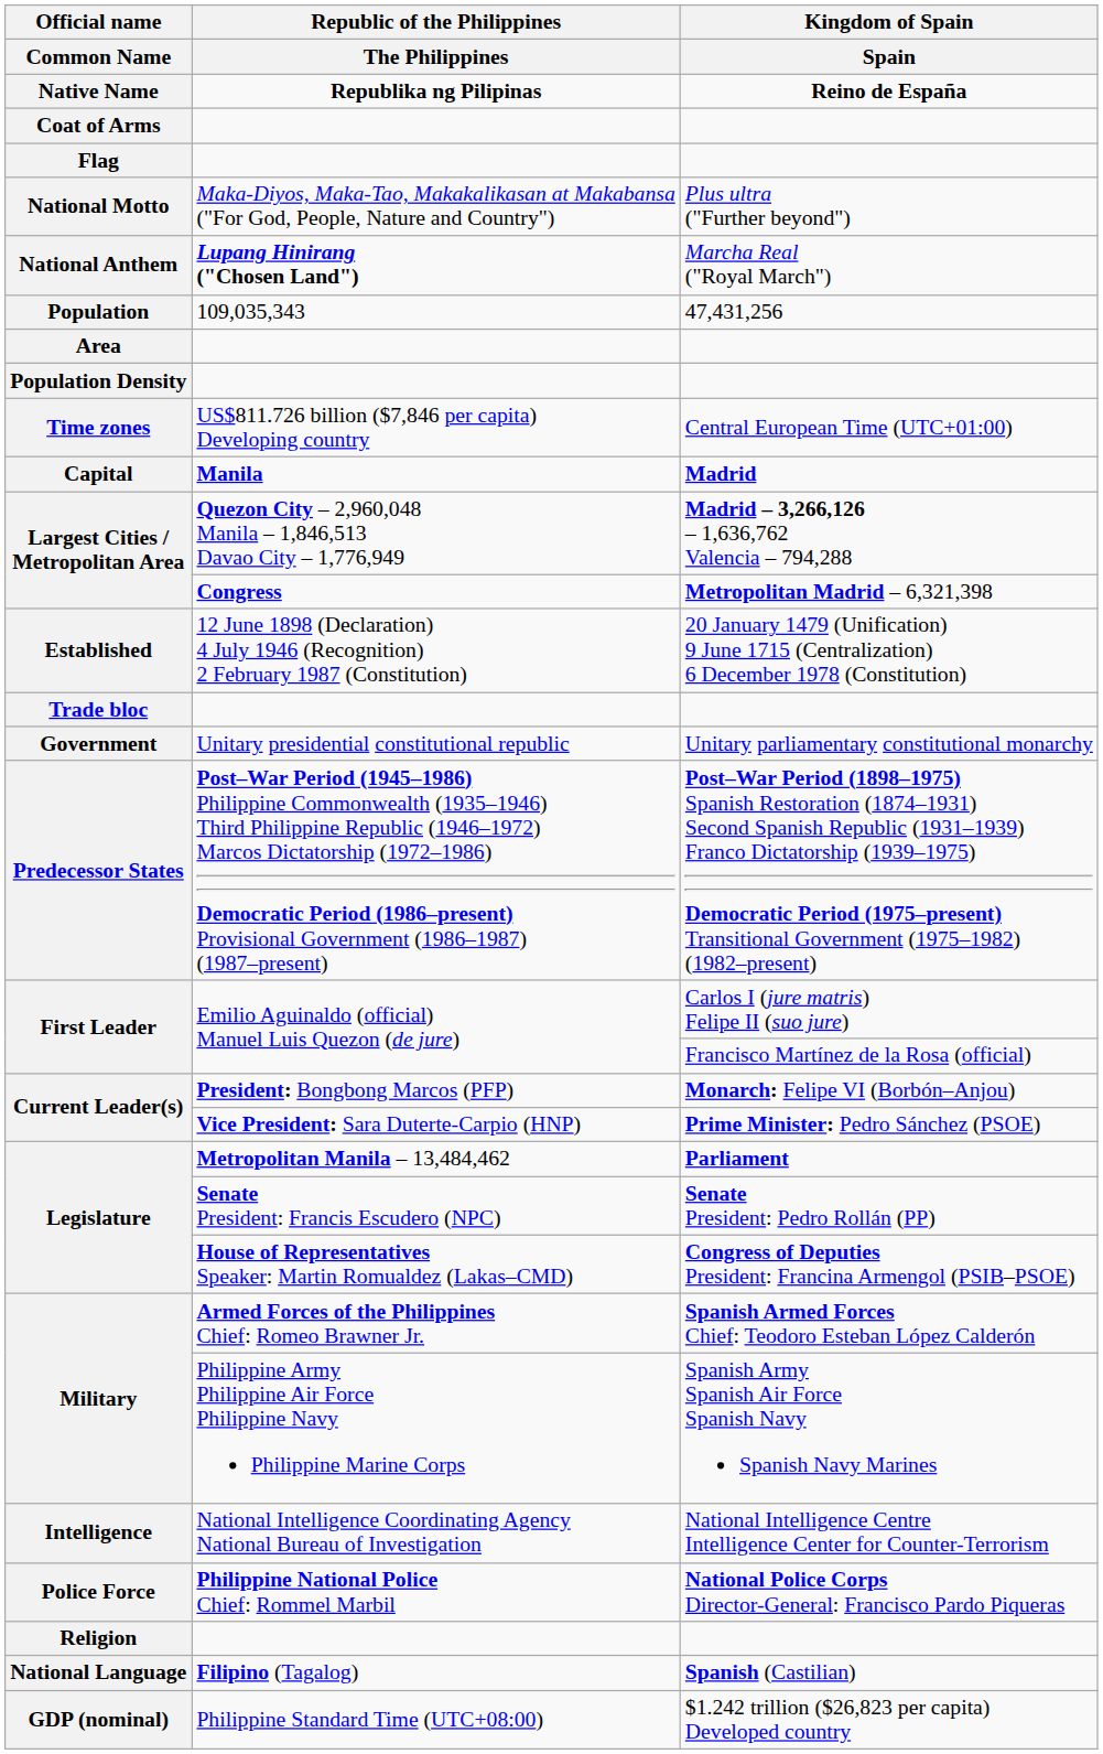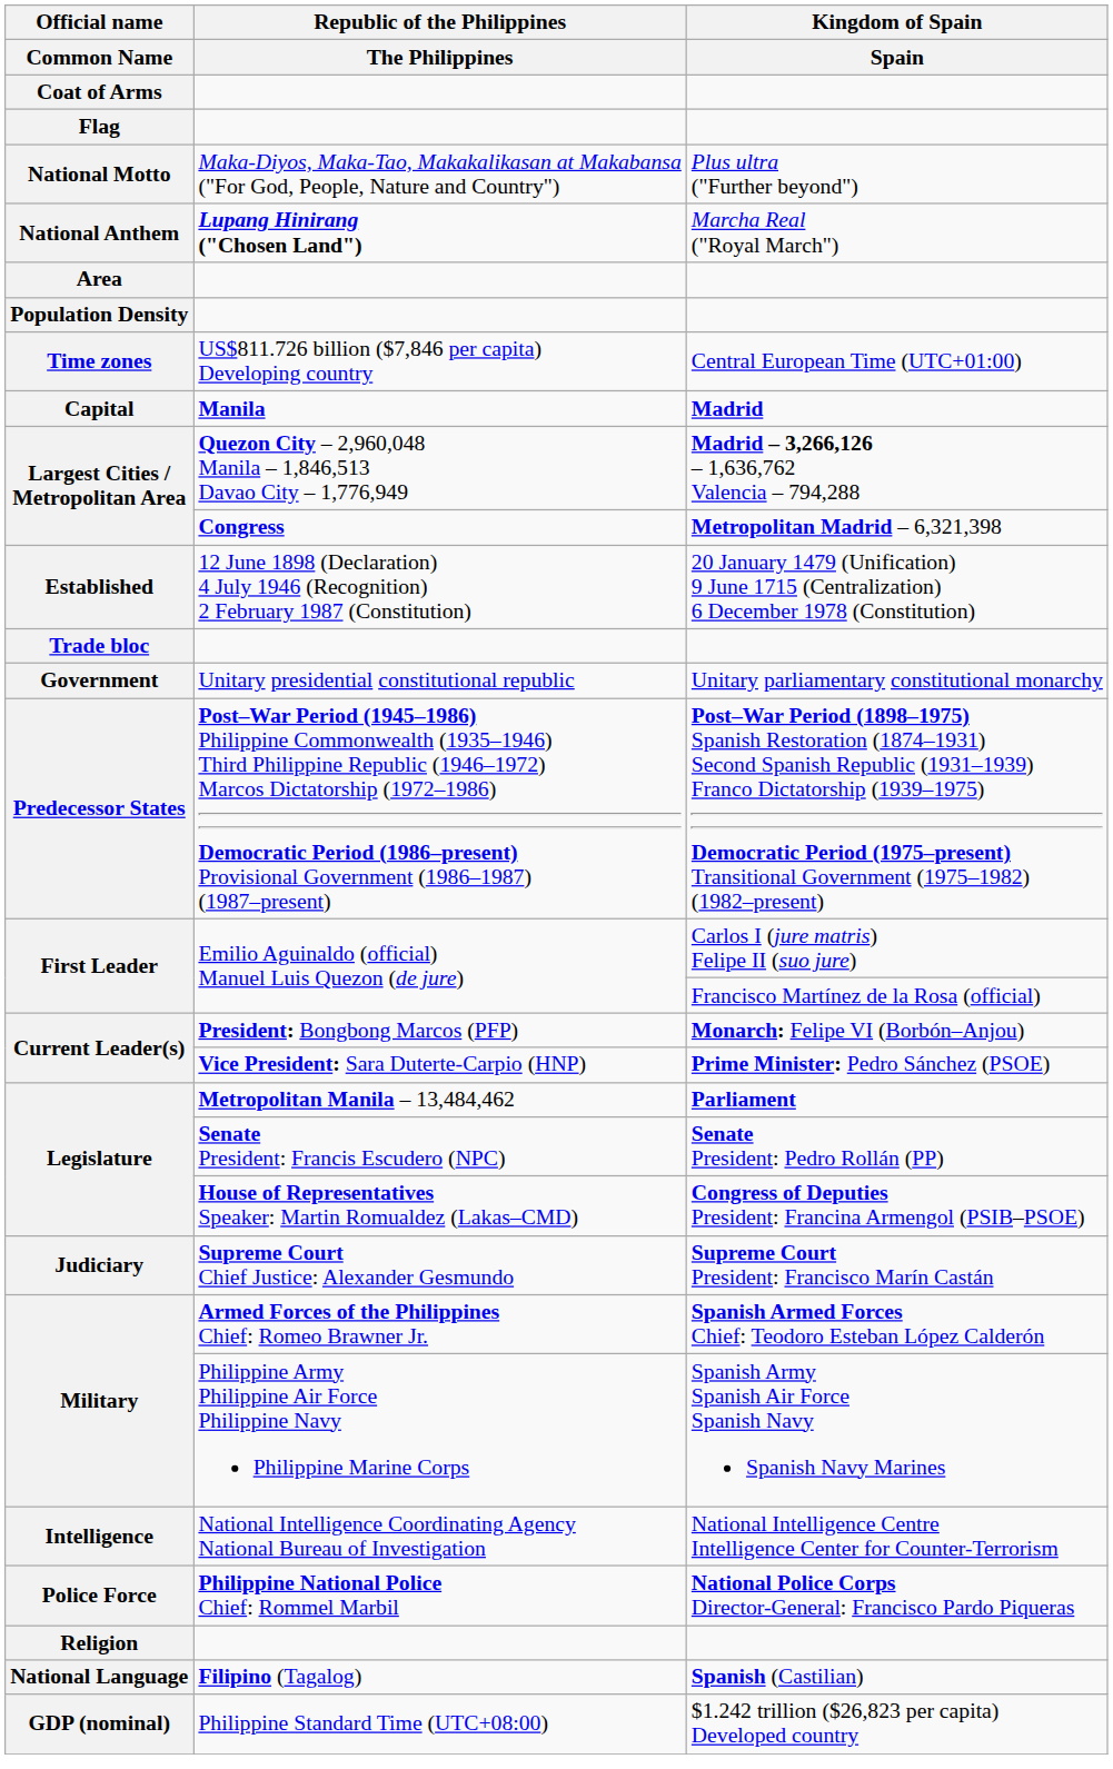 <table class="wikitable mw-collapsible mw-collapsed plainrowheaders">
 <tr>
 <th scope="row"><strong>Official name</strong></th>
 <th scope="col"> Republic of the Philippines</th>
 <th scope="col"> Kingdom of Spain</th>
 </tr>
 <tr>
 <th>Common Name</th>
 <th>The Philippines</th>
 <th>Spain</th>
-</tr>
-<tr style="text-align:center;">
-<th scope="row"><strong>Native Name</strong></th>
-<td><strong>Republika ng Pilipinas</strong></td>
-<td><strong>Reino de España</strong></td>
 </tr>
 <tr style="text-align:center;">
 <th scope="row"><strong>Coat of Arms</strong></th>
 <td></td>
 <td></td>
 </tr>
 <tr style="text-align:center;">
 <th scope="row"><strong>Flag</strong></th>
 <td></td>
 <td></td>
 </tr>
 <tr>
 <th scope="row"><strong>National Motto</strong></th>
 <td><em><a href='#'>Maka-Diyos, Maka-Tao, Makakalikasan at Makabansa</a></em><br>("For God, People, Nature and Country")</td>
 <td><em><a href='#'>Plus ultra</a></em><br>("Further beyond")</td>
 </tr>
 <tr>
 <th scope="row"><strong>National Anthem</strong></th>
 <td><strong><em><a href='#'>Lupang Hinirang</a></em><br>("Chosen Land")</strong></td>
 <td><em><a href='#'>Marcha Real</a></em><br>("Royal March")</td>
-</tr>
-<tr>
-<th scope="row"><strong>Population</strong></th>
-<td>109,035,343</td>
-<td>47,431,256</td>
 </tr>
 <tr>
 <th scope="row"><strong>Area</strong></th>
 <td></td>
 <td></td>
 </tr>
 <tr>
 <th scope="row"><strong>Population Density</strong></th>
 <td></td>
 <td></td>
 </tr>
 <tr>
 <th scope="row"><strong><a href='#'>Time zones</a></strong></th>
 <td><a href='#'>US$</a>811.726 billion ($7,846 <a href='#'>per capita</a>)<br><a href='#'>Developing country</a></td>
 <td><a href='#'>Central European Time</a> (<a href='#'>UTC+01:00</a>)</td>
 </tr>
 <tr>
 <th scope="row"><strong>Capital</strong></th>
 <td><strong> <a href='#'>Manila</a></strong></td>
 <td><strong> <a href='#'>Madrid</a></strong></td>
 </tr>
 <tr>
 <th scope="row"rowspan="2"><strong>Largest Cities /<br>Metropolitan Area</strong></th>
 <td><strong> <a href='#'>Quezon City</a></strong> – 2,960,048<br> <a href='#'>Manila</a> –  1,846,513<br> <a href='#'>Davao City</a> – 1,776,949<br></td>
 <td><strong> <a href='#'>Madrid</a> – 3,266,126</strong><br> – 1,636,762<br> <a href='#'>Valencia</a> – 794,288<br></td>
 </tr>
 <tr>
 <td><strong> <a href='#'>Congress</a></strong></td>
 <td><strong> <a href='#'>Metropolitan Madrid</a></strong> – 6,321,398</td>
 </tr>
 <tr>
 <th scope="row"><strong>Established</strong></th>
 <td> <a href='#'>12 June 1898</a> (Declaration)<br> <a href='#'>4 July 1946</a> (Recognition)<br> <a href='#'>2 February 1987</a> (Constitution)</td>
 <td> <a href='#'>20 January 1479</a> (Unification)<br> <a href='#'>9 June 1715</a> (Centralization)<br> <a href='#'>6 December 1978</a> (Constitution)</td>
 </tr>
 <tr>
 <th scope="row"><strong><a href='#'>Trade bloc</a></strong></th>
 <td></td>
 <td></td>
 </tr>
 <tr>
 <th scope="row"><strong>Government</strong></th>
 <td><a href='#'>Unitary</a> <a href='#'>presidential</a> <a href='#'>constitutional republic</a></td>
 <td><a href='#'>Unitary</a> <a href='#'>parliamentary</a> <a href='#'>constitutional monarchy</a></td>
 </tr>
 <tr>
 <th scope="row"><strong><a href='#'>Predecessor States</a></strong></th>
 <td><strong><a href='#'>Post–War Period (1945–1986)</a></strong><br> <a href='#'>Philippine Commonwealth</a> (<a href='#'>1935–1946</a>)<br> <a href='#'>Third Philippine Republic</a> (<a href='#'>1946–1972</a>)<br> <a href='#'>Marcos Dictatorship</a> (<a href='#'>1972–1986</a>)<hr><hr><strong><a href='#'>Democratic Period (1986–present)</a></strong><br> <a href='#'>Provisional Government</a> (<a href='#'>1986–1987</a>)<br><strong></strong> (<a href='#'>1987–present</a>)</td>
 <td><strong><a href='#'>Post–War Period (1898–1975)</a></strong><br> <a href='#'>Spanish Restoration</a> (<a href='#'>1874–1931</a>)<br> <a href='#'>Second Spanish Republic</a> (<a href='#'>1931–1939</a>)<br> <a href='#'>Franco Dictatorship</a> (<a href='#'>1939–1975</a>)<hr><hr><strong><a href='#'>Democratic Period (1975–present)</a></strong><br> <a href='#'>Transitional Government</a> (<a href='#'>1975–1982</a>)<br><strong></strong> (<a href='#'>1982–present</a>)</td>
 </tr>
 <tr>
 <th rowspan="2" scope="row"><strong>First Leader</strong></th>
 <td rowspan="2"> <a href='#'>Emilio Aguinaldo</a> (<a href='#'>official</a>)<br> <a href='#'>Manuel Luis Quezon</a> (<em><a href='#'>de jure</a></em>)</td>
 <td> <a href='#'>Carlos I</a> (<em><a href='#'>jure matris</a></em>)<br> <a href='#'>Felipe II</a> (<em><a href='#'>suo jure</a></em>)</td>
 </tr>
 <tr>
 <td><strong></strong> <a href='#'>Francisco Martínez de la Rosa</a> (<a href='#'>official</a>)</td>
 </tr>
 <tr>
 <th scope="row" rowspan="2"><strong>Current Leader(s)</strong></th>
 <td><strong> <a href='#'>President</a>:</strong> <a href='#'>Bongbong Marcos</a> (<a href='#'>PFP</a>)</td>
 <td><strong> <a href='#'>Monarch</a>:</strong> <a href='#'>Felipe VI</a> (<a href='#'>Borbón–Anjou</a>)</td>
 </tr>
 <tr>
 <td><strong> <a href='#'>Vice President</a>:</strong> <a href='#'>Sara Duterte-Carpio</a> (<a href='#'>HNP</a>)</td>
 <td><strong> <a href='#'>Prime Minister</a>:</strong> <a href='#'>Pedro Sánchez</a> (<a href='#'>PSOE</a>)</td>
 </tr>
 <tr>
 <th scope="row" rowspan="3"><strong>Legislature</strong></th>
 <td><strong> <a href='#'>Metropolitan Manila</a></strong> – 13,484,462</td>
 <td><strong> <a href='#'>Parliament</a></strong></td>
 </tr>
 <tr>
 <td><strong> <a href='#'>Senate</a></strong><br><a href='#'>President</a>: <a href='#'>Francis Escudero</a> (<a href='#'>NPC</a>)</td>
 <td><strong> <a href='#'>Senate</a></strong><br><a href='#'>President</a>: <a href='#'>Pedro Rollán</a> (<a href='#'>PP</a>)</td>
 </tr>
 <tr>
 <td><strong> <a href='#'>House of Representatives</a></strong><br><a href='#'>Speaker</a>: <a href='#'>Martin Romualdez</a> (<a href='#'>Lakas–CMD</a>)</td>
 <td><strong> <a href='#'>Congress of Deputies</a></strong><br><a href='#'>President</a>: <a href='#'>Francina Armengol</a> (<a href='#'>PSIB</a>–<a href='#'>PSOE</a>)</td>
 </tr>
 <tr>
+<th scope="row"><strong>Judiciary</strong></th>
+<td><strong> <a href='#'>Supreme Court</a></strong> <br> <a href='#'>Chief Justice</a>: <a href='#'>Alexander Gesmundo</a></td>
+<td><strong> <a href='#'>Supreme Court</a></strong> <br> <a href='#'>President</a>: <a href='#'>Francisco Marín Castán</a></td>
+</tr>
+<tr>
 <th scope="row" rowspan="2"><strong>Military</strong></th>
 <td><strong> <a href='#'>Armed Forces of the Philippines</a></strong><br> <a href='#'>Chief</a>: <a href='#'>Romeo Brawner Jr.</a></td>
 <td><strong> <a href='#'>Spanish Armed Forces</a></strong><br> <a href='#'>Chief</a>: <a href='#'>Teodoro Esteban López Calderón</a></td>
 </tr>
 <tr>
 <td> <a href='#'>Philippine Army</a><br> <a href='#'>Philippine Air Force</a><br> <a href='#'>Philippine Navy</a><br><ul><li> <a href='#'>Philippine Marine Corps</a></li></ul></td>
 <td> <a href='#'>Spanish Army</a><br> <a href='#'>Spanish Air Force</a><br> <a href='#'>Spanish Navy</a><br><ul><li> <a href='#'>Spanish Navy Marines</a></li></ul></td>
 </tr>
 <tr>
 <th scope="row"><strong>Intelligence</strong></th>
 <td> <a href='#'>National Intelligence Coordinating Agency</a><br> <a href='#'>National Bureau of Investigation</a></td>
 <td> <a href='#'>National Intelligence Centre</a><br> <a href='#'>Intelligence Center for Counter-Terrorism</a></td>
 </tr>
 <tr>
 <th scope="row"><strong>Police Force</strong></th>
 <td><strong> <a href='#'>Philippine National Police</a></strong><br> <a href='#'>Chief</a>: <a href='#'>Rommel Marbil</a></td>
 <td><strong> <a href='#'>National Police Corps</a></strong><br> <a href='#'>Director-General</a>: <a href='#'>Francisco Pardo Piqueras</a></td>
 </tr>
 <tr>
 <th scope="row"><strong>Religion</strong></th>
 <td></td>
 <td></td>
 </tr>
 <tr>
 <th scope="row"><strong>National Language</strong></th>
 <td><strong><a href='#'>Filipino</a></strong> (<a href='#'>Tagalog</a>)</td>
 <td><strong><a href='#'>Spanish</a></strong> (<a href='#'>Castilian</a>)</td>
 </tr>
 <tr>
 <th scope="row"><strong>GDP (nominal)</strong></th>
 <td><a href='#'>Philippine Standard Time</a> (<a href='#'>UTC+08:00</a>)</td>
 <td>$1.242 trillion ($26,823 per capita)<br><a href='#'>Developed country</a></td>
 </tr>
 </table>
